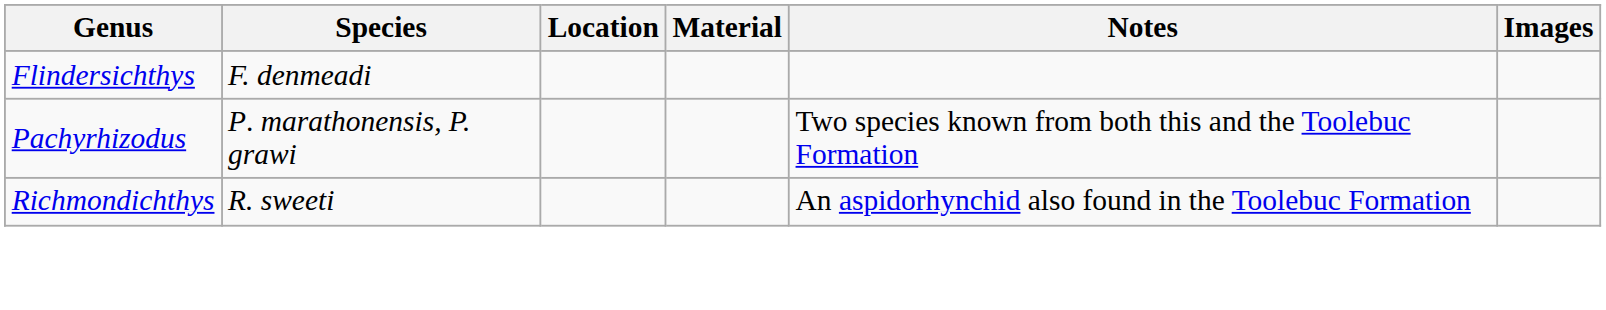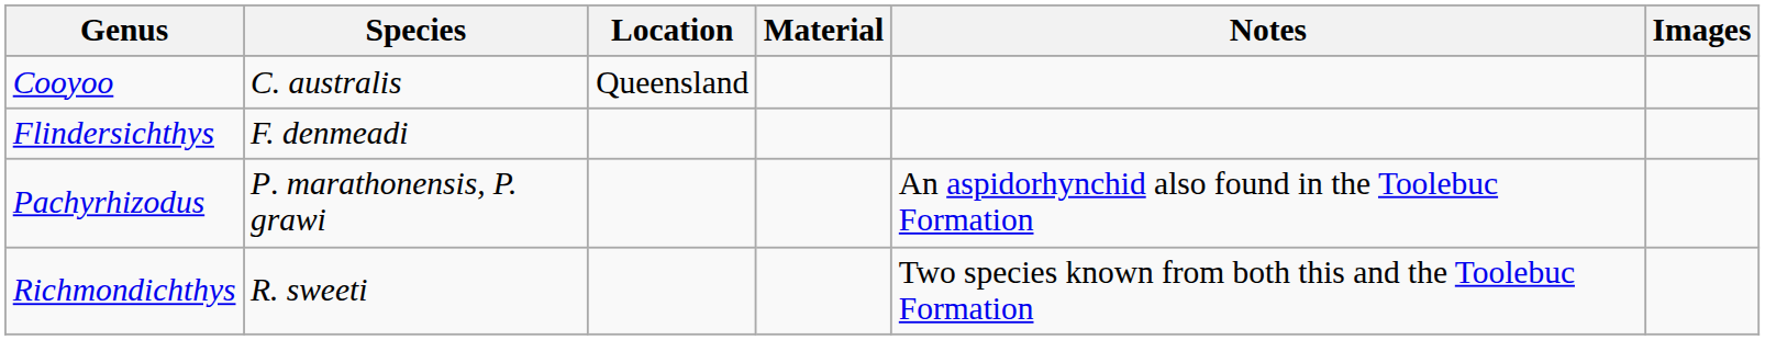 <table class="wikitable" align="center">
 <tr>
 <th>Genus</th>
 <th>Species</th>
 <th>Location</th>
 <th>Material</th>
 <th>Notes</th>
 <th>Images</th>
+</tr>
+<tr>
+<td><em><a href='#'>Cooyoo</a></em></td>
+<td><em>C. australis</em></td>
+<td>Queensland</td>
+<td></td>
+<td align=center></td>
+<td></td>
 </tr>
 <tr>
 <td><em><a href='#'>Flindersichthys</a></em></td>
 <td><em>F. denmeadi</em></td>
 <td></td>
 <td></td>
 <td></td>
 <td></td>
 </tr>
 <tr>
 <td><em><a href='#'>Pachyrhizodus</a></em></td>
 <td><em>P</em>. <em>marathonensis, P. grawi</em></td>
 <td></td>
 <td></td>
-<td>Two species known from both this and the <a href='#'>Toolebuc Formation</a></td>
+<td>An <a href='#'>aspidorhynchid</a> also found in the <a href='#'>Toolebuc Formation</a></td>
 <td></td>
 </tr>
 <tr>
 <td><em><a href='#'>Richmondichthys</a></em></td>
 <td><em>R. sweeti</em></td>
 <td></td>
 <td></td>
-<td>An <a href='#'>aspidorhynchid</a> also found in the <a href='#'>Toolebuc Formation</a></td>
+<td>Two species known from both this and the <a href='#'>Toolebuc Formation</a></td>
 <td></td>
 </tr>
 </table>
